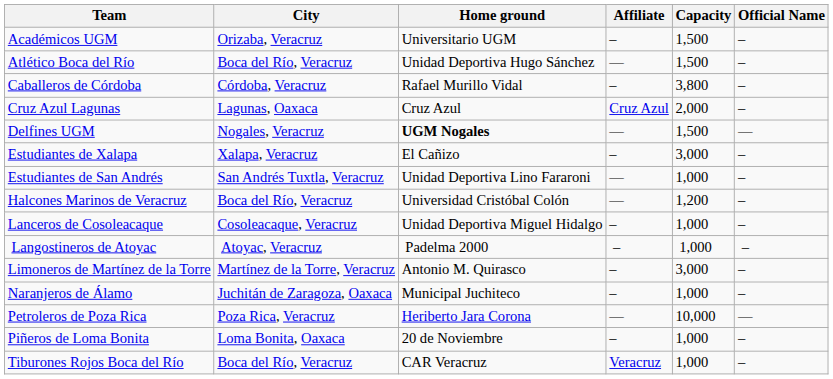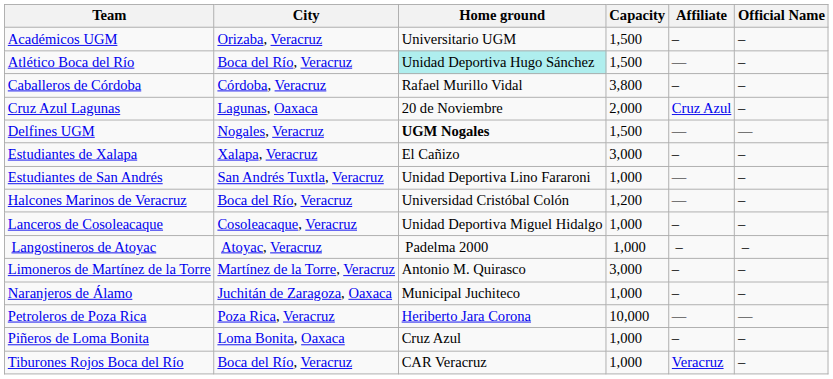 <table class="wikitable sortable">
 <tr>
 <th>Team</th>
 <th>City</th>
 <th>Home ground</th>
+<th>Capacity</th>
 <th>Affiliate</th>
-<th>Capacity</th>
 <th>Official Name</th>
 </tr>
 <tr>
 <td><a href='#'>Académicos UGM</a></td>
 <td><a href='#'>Orizaba</a>, <a href='#'>Veracruz</a></td>
 <td>Universitario UGM</td>
+<td>1,500</td>
 <td>–</td>
-<td>1,500</td>
 <td>–</td>
 </tr>
 <tr>
 <td><a href='#'>Atlético Boca del Río</a></td>
 <td><a href='#'>Boca del Río</a>, <a href='#'>Veracruz</a></td>
-<td>Unidad Deportiva Hugo Sánchez</td>
+<td style="background: paleturquoise;">Unidad Deportiva Hugo Sánchez</td>
+<td>1,500</td>
 <td>—</td>
-<td>1,500</td>
 <td>–</td>
 </tr>
 <tr>
 <td><a href='#'>Caballeros de Córdoba</a></td>
 <td><a href='#'>Córdoba</a>, <a href='#'>Veracruz</a></td>
 <td>Rafael Murillo Vidal</td>
+<td>3,800</td>
 <td>–</td>
-<td>3,800</td>
 <td>–</td>
 </tr>
 <tr>
 <td><a href='#'>Cruz Azul Lagunas</a></td>
 <td><a href='#'>Lagunas</a>, <a href='#'>Oaxaca</a></td>
-<td>Cruz Azul</td>
+<td>20 de Noviembre</td>
+<td>2,000</td>
 <td><a href='#'>Cruz Azul</a></td>
-<td>2,000</td>
 <td>–</td>
 </tr>
 <tr>
 <td><a href='#'>Delfines UGM</a></td>
 <td><a href='#'>Nogales</a>, <a href='#'>Veracruz</a></td>
 <td><strong>UGM Nogales</strong></td>
+<td>1,500</td>
 <td>—</td>
-<td>1,500</td>
 <td>—</td>
 </tr>
 <tr>
 <td><a href='#'>Estudiantes de Xalapa</a></td>
 <td><a href='#'>Xalapa</a>, <a href='#'>Veracruz</a></td>
 <td>El Cañizo</td>
+<td>3,000</td>
 <td>–</td>
-<td>3,000</td>
 <td>–</td>
 </tr>
 <tr>
 <td><a href='#'>Estudiantes de San Andrés</a></td>
 <td><a href='#'>San Andrés Tuxtla</a>, <a href='#'>Veracruz</a></td>
 <td>Unidad Deportiva Lino Fararoni</td>
+<td>1,000</td>
 <td>—</td>
-<td>1,000</td>
 <td>–</td>
 </tr>
 <tr>
 <td><a href='#'>Halcones Marinos de Veracruz</a></td>
 <td><a href='#'>Boca del Río</a>, <a href='#'>Veracruz</a></td>
 <td>Universidad Cristóbal Colón</td>
+<td>1,200</td>
 <td>—</td>
-<td>1,200</td>
 <td>–</td>
 </tr>
 <tr>
 <td><a href='#'>Lanceros de Cosoleacaque</a></td>
 <td><a href='#'>Cosoleacaque</a>, <a href='#'>Veracruz</a></td>
 <td>Unidad Deportiva Miguel Hidalgo</td>
+<td>1,000</td>
 <td>–</td>
-<td>1,000</td>
 <td>–</td>
 </tr>
 <tr>
 <td> <a href='#'>Langostineros de Atoyac</a> </td>
 <td> <a href='#'>Atoyac</a>, <a href='#'>Veracruz</a> </td>
 <td> Padelma 2000</td>
+<td> 1,000</td>
 <td> – </td>
-<td> 1,000</td>
 <td> –</td>
 </tr>
 <tr>
 <td><a href='#'>Limoneros de Martínez de la Torre</a></td>
 <td><a href='#'>Martínez de la Torre</a>, <a href='#'>Veracruz</a></td>
 <td>Antonio M. Quirasco</td>
+<td>3,000</td>
 <td>–</td>
-<td>3,000</td>
 <td>–</td>
 </tr>
 <tr>
 <td><a href='#'>Naranjeros de Álamo</a></td>
 <td><a href='#'>Juchitán de Zaragoza</a>, <a href='#'>Oaxaca</a></td>
 <td>Municipal Juchiteco</td>
+<td>1,000</td>
 <td>–</td>
-<td>1,000</td>
 <td>–</td>
 </tr>
 <tr>
 <td><a href='#'>Petroleros de Poza Rica</a></td>
 <td><a href='#'>Poza Rica</a>, <a href='#'>Veracruz</a></td>
 <td><a href='#'>Heriberto Jara Corona</a></td>
+<td>10,000</td>
 <td>—</td>
-<td>10,000</td>
 <td>—</td>
 </tr>
 <tr>
 <td><a href='#'>Piñeros de Loma Bonita</a></td>
 <td><a href='#'>Loma Bonita</a>, <a href='#'>Oaxaca</a></td>
-<td>20 de Noviembre</td>
+<td>Cruz Azul</td>
+<td>1,000</td>
 <td>–</td>
-<td>1,000</td>
 <td>–</td>
 </tr>
 <tr>
 <td><a href='#'>Tiburones Rojos Boca del Río</a></td>
 <td><a href='#'>Boca del Río</a>, <a href='#'>Veracruz</a></td>
 <td>CAR Veracruz</td>
+<td>1,000</td>
 <td><a href='#'>Veracruz</a></td>
-<td>1,000</td>
 <td>–</td>
 </tr>
 </table>
